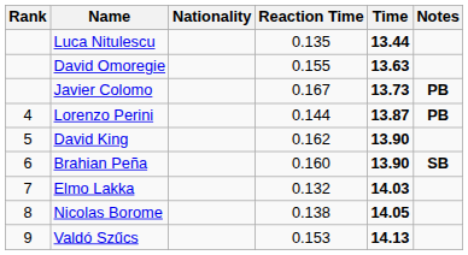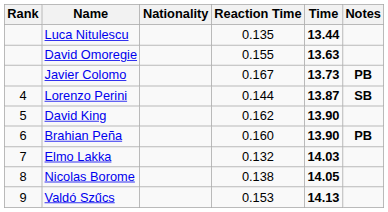 <table class="wikitable sortable" style="text-align:center">
 <tr>
 <th>Rank</th>
 <th>Name</th>
 <th>Nationality</th>
 <th>Reaction Time</th>
 <th>Time</th>
 <th>Notes</th>
 </tr>
 <tr>
 <td></td>
 <td align=left><a href='#'>Luca Nitulescu</a></td>
 <td align=left></td>
 <td>0.135</td>
 <td><strong>13.44</strong></td>
 <td></td>
 </tr>
 <tr>
 <td></td>
 <td align=left><a href='#'>David Omoregie</a></td>
 <td align=left></td>
 <td>0.155</td>
 <td><strong>13.63</strong></td>
 <td></td>
 </tr>
 <tr>
 <td></td>
 <td align=left><a href='#'>Javier Colomo</a></td>
 <td align=left></td>
 <td>0.167</td>
 <td><strong>13.73</strong></td>
 <td><strong>PB</strong></td>
 </tr>
 <tr>
 <td>4</td>
 <td align=left><a href='#'>Lorenzo Perini</a></td>
 <td align=left></td>
 <td>0.144</td>
 <td><strong>13.87</strong></td>
-<td><strong>PB</strong></td>
+<td><strong>SB</strong></td>
 </tr>
 <tr>
 <td>5</td>
 <td align=left><a href='#'>David King</a></td>
 <td align=left></td>
 <td>0.162</td>
 <td><strong>13.90</strong></td>
 <td></td>
 </tr>
 <tr>
 <td>6</td>
 <td align=left><a href='#'>Brahian Peña</a></td>
 <td align=left></td>
 <td>0.160</td>
 <td><strong>13.90</strong></td>
-<td><strong>SB</strong></td>
+<td><strong>PB</strong></td>
 </tr>
 <tr>
 <td>7</td>
 <td align=left><a href='#'>Elmo Lakka</a></td>
 <td align=left></td>
 <td>0.132</td>
 <td><strong>14.03</strong></td>
 <td></td>
 </tr>
 <tr>
 <td>8</td>
 <td align=left><a href='#'>Nicolas Borome</a></td>
 <td align=left></td>
 <td>0.138</td>
 <td><strong>14.05</strong></td>
 <td></td>
 </tr>
 <tr>
 <td>9</td>
 <td align=left><a href='#'>Valdó Szűcs</a></td>
 <td align=left></td>
 <td>0.153</td>
 <td><strong>14.13</strong></td>
 <td></td>
 </tr>
 </table>
